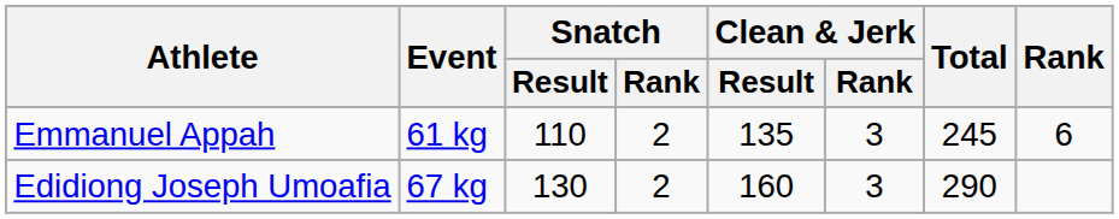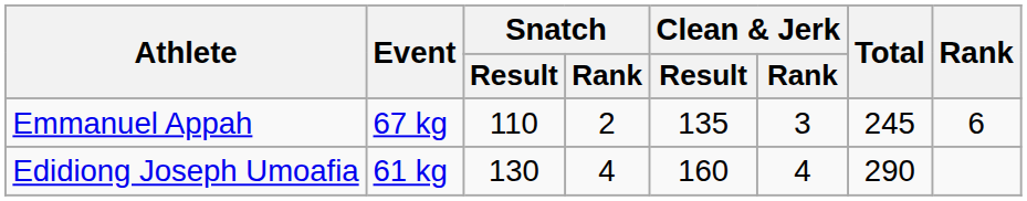 <table class="wikitable" style="font-size:90%">
 <tr>
 <th rowspan=2>Athlete</th>
 <th rowspan=2>Event</th>
 <th colspan="2">Snatch</th>
 <th colspan="2">Clean & Jerk</th>
 <th rowspan="2">Total</th>
 <th rowspan="2">Rank</th>
 </tr>
 <tr style="font-size:95%">
 <th>Result</th>
 <th>Rank</th>
 <th>Result</th>
 <th>Rank</th>
 </tr>
 <tr align=center>
 <td align=left><a href='#'>Emmanuel Appah</a></td>
-<td align=left><a href='#'>61 kg</a></td>
+<td align=left><a href='#'>67 kg</a></td>
 <td>110</td>
 <td>2</td>
 <td>135</td>
 <td>3</td>
 <td>245</td>
 <td>6</td>
 </tr>
 <tr align=center>
 <td align=left><a href='#'>Edidiong Joseph Umoafia</a></td>
-<td align=left><a href='#'>67 kg</a></td>
+<td align=left><a href='#'>61 kg</a></td>
 <td>130</td>
-<td>2</td>
+<td>4</td>
 <td>160</td>
-<td>3</td>
+<td>4</td>
 <td>290</td>
 <td></td>
 </tr>
 </table>
